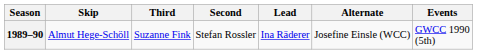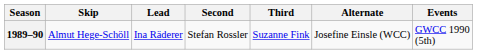 <table class="wikitable">
 <tr>
 <th scope="col">Season</th>
 <th scope="col">Skip</th>
+<th scope="col">Lead</th>
+<th scope="col">Second</th>
 <th scope="col">Third</th>
-<th scope="col">Second</th>
-<th scope="col">Lead</th>
 <th scope="col">Alternate</th>
 <th scope="col">Events</th>
 </tr>
 <tr>
 <th scope="row">1989–90</th>
 <td><a href='#'>Almut Hege-Schöll</a></td>
+<td><a href='#'>Ina Räderer</a></td>
+<td>Stefan Rossler</td>
 <td><a href='#'>Suzanne Fink</a></td>
-<td>Stefan Rossler</td>
-<td><a href='#'>Ina Räderer</a></td>
 <td>Josefine Einsle (WCC)</td>
 <td><a href='#'>GWCC</a> 1990 <br> (5th)</td>
 </tr>
 </table>
